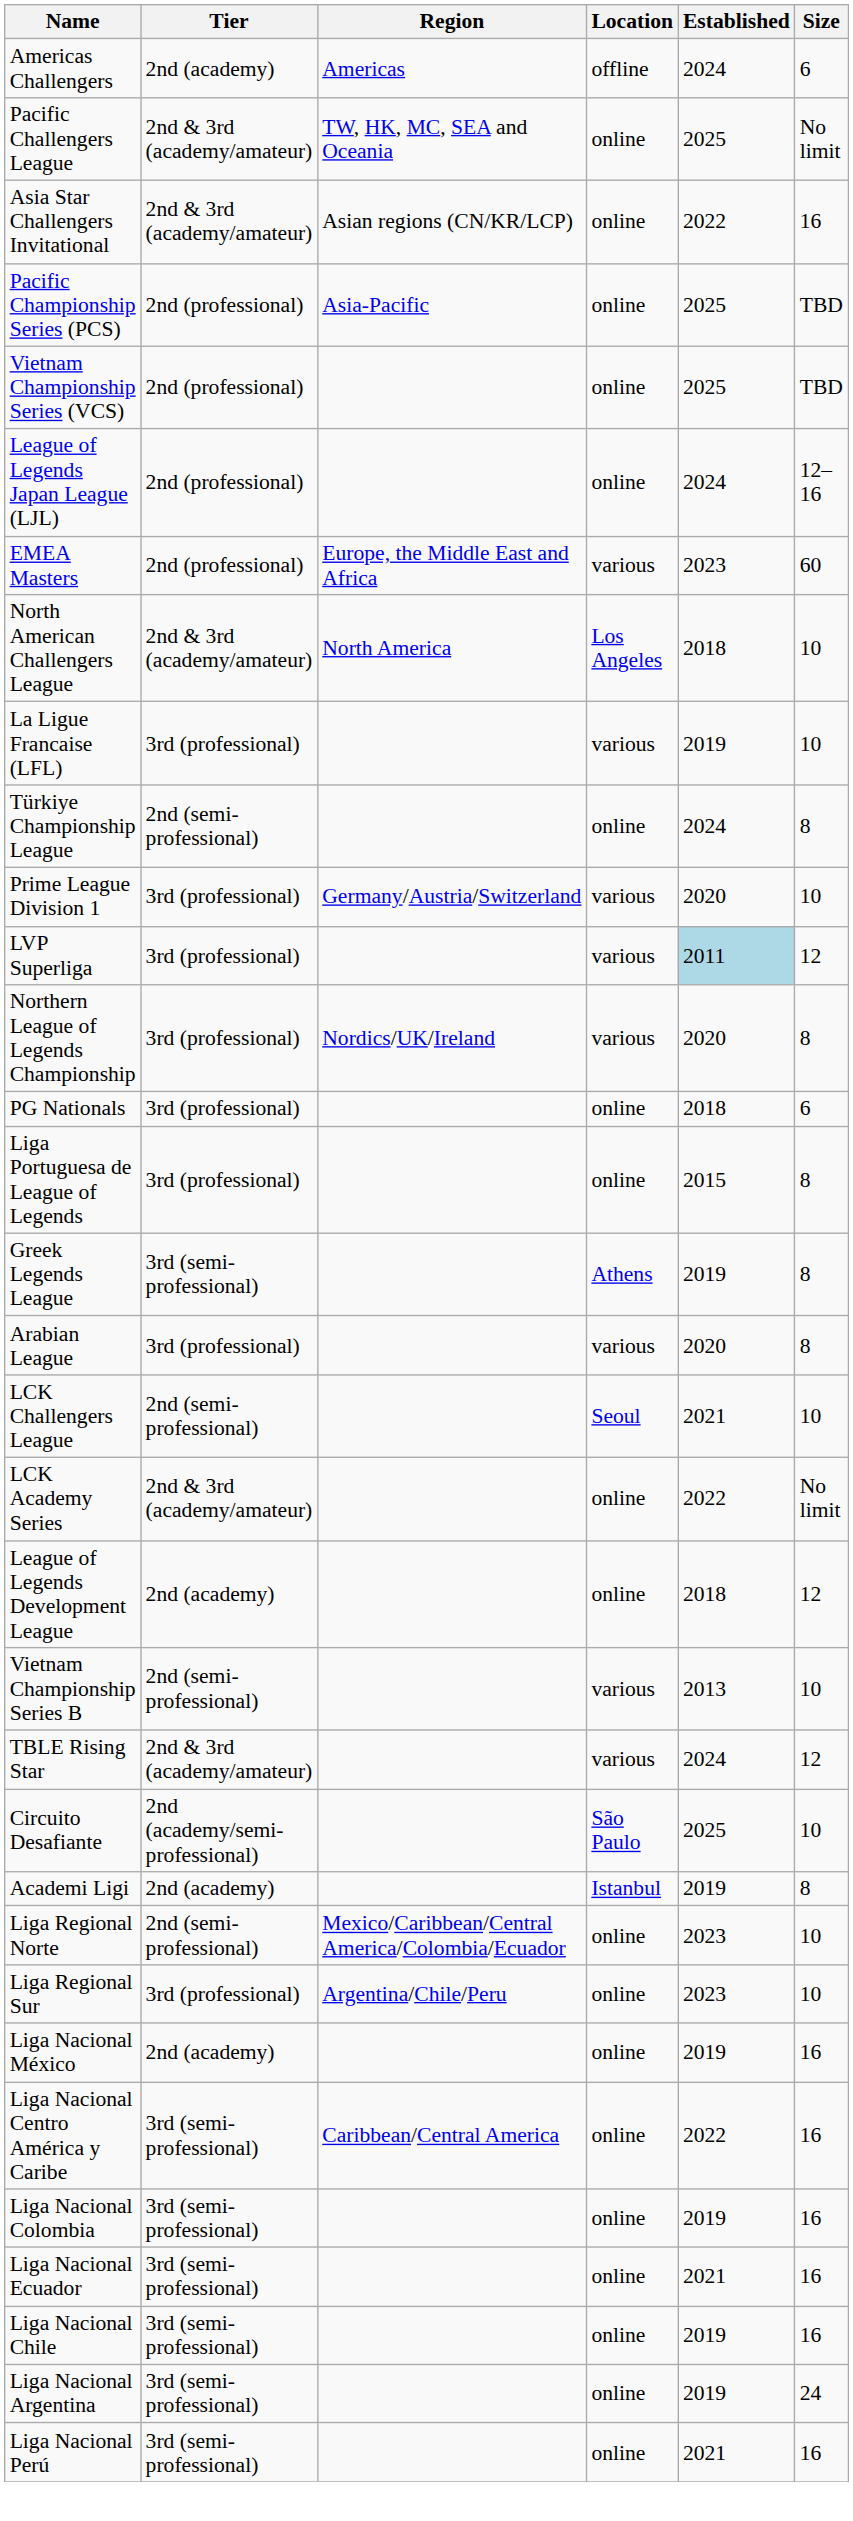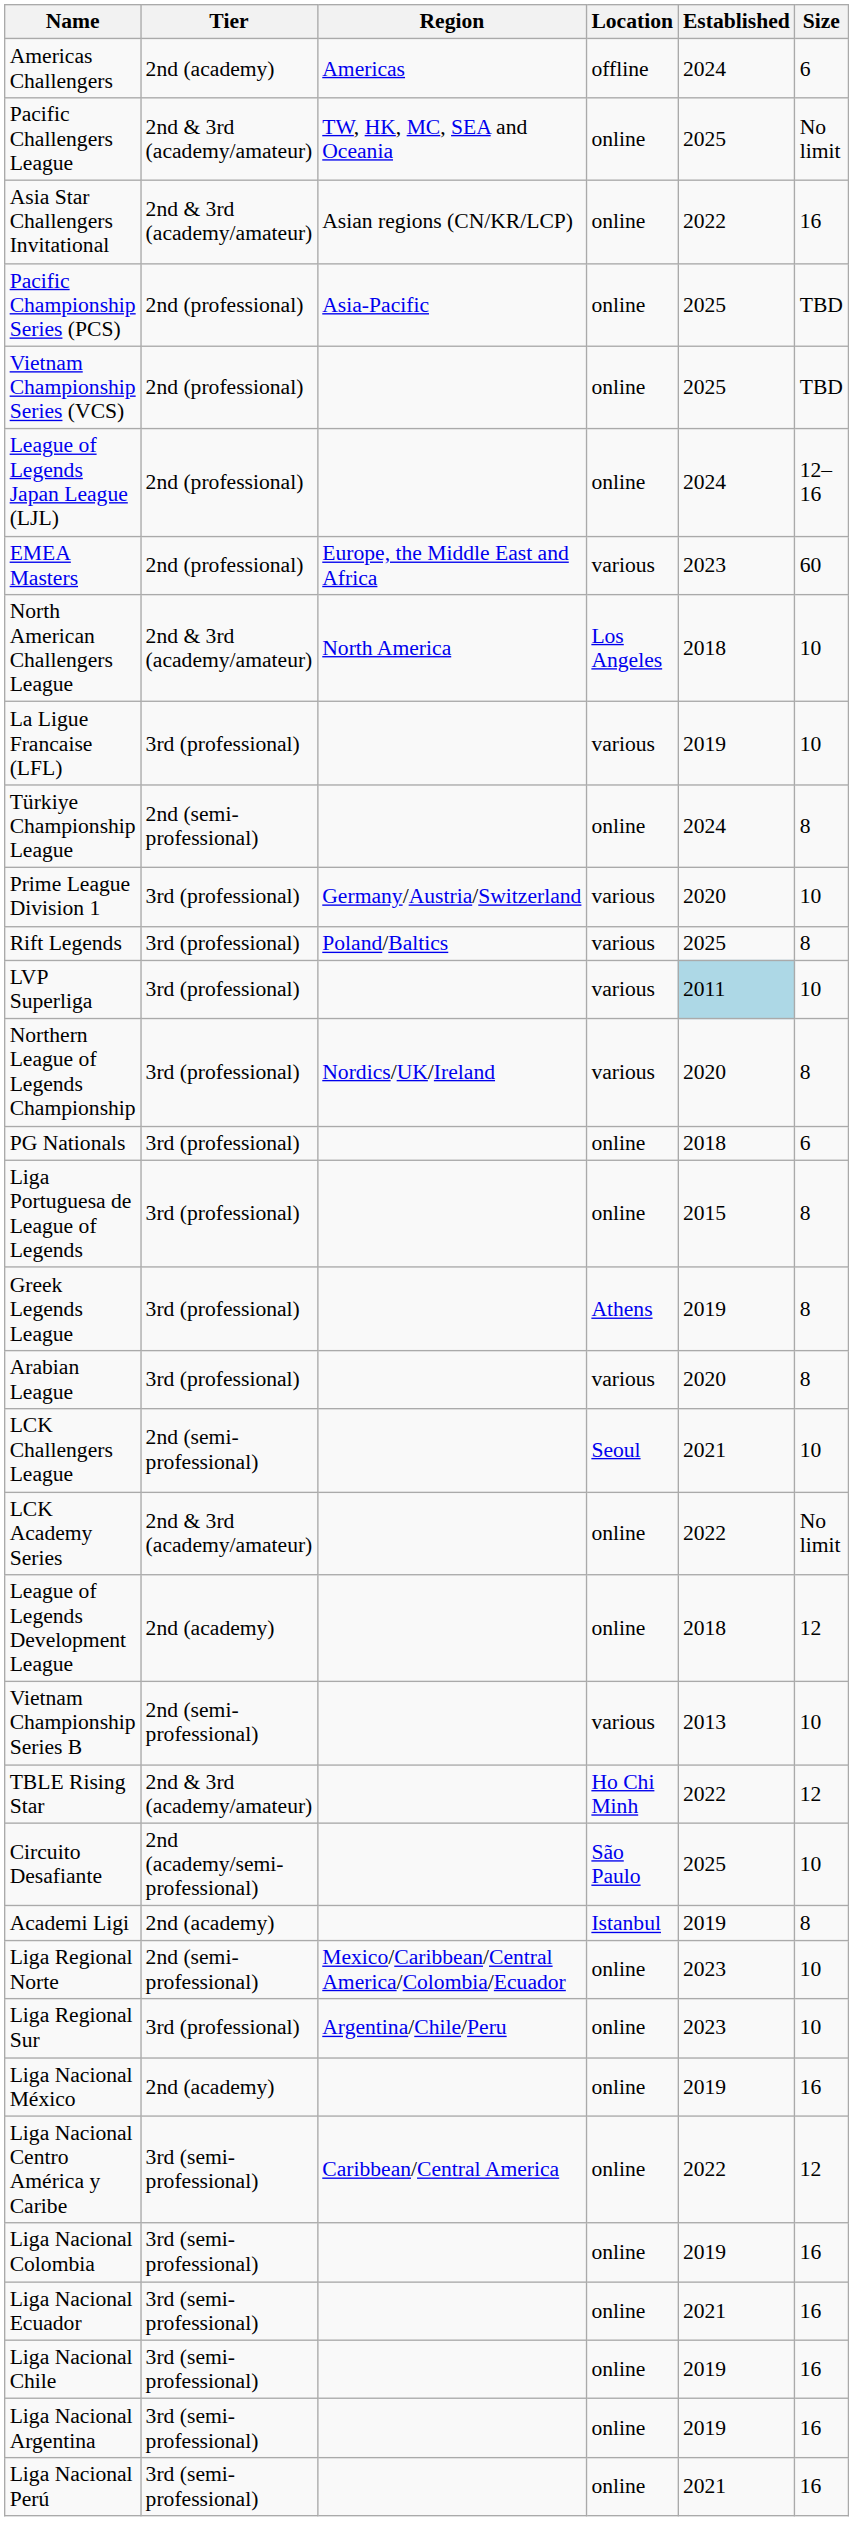 <table class="wikitable plainrowheaders sortable">
 <tr>
 <th>Name</th>
 <th>Tier</th>
 <th>Region</th>
 <th>Location</th>
 <th>Established</th>
 <th>Size</th>
 </tr>
 <tr>
 <td>Americas Challengers</td>
 <td>2nd (academy)</td>
 <td><a href='#'>Americas</a></td>
 <td>offline</td>
 <td>2024</td>
 <td>6</td>
 </tr>
 <tr>
 <td>Pacific Challengers League</td>
 <td>2nd & 3rd (academy/amateur)</td>
 <td><a href='#'>TW</a>, <a href='#'>HK</a>, <a href='#'>MC</a>, <a href='#'>SEA</a> and <a href='#'>Oceania</a></td>
 <td>online</td>
 <td>2025</td>
 <td>No limit</td>
 </tr>
 <tr>
 <td>Asia Star Challengers Invitational</td>
 <td>2nd & 3rd (academy/amateur)</td>
 <td>Asian regions (CN/KR/LCP)</td>
 <td>online</td>
 <td>2022</td>
 <td>16</td>
 </tr>
 <tr>
 <td><a href='#'>Pacific Championship Series</a> (PCS)</td>
 <td>2nd (professional)</td>
 <td><a href='#'>Asia-Pacific</a></td>
 <td>online</td>
 <td>2025</td>
 <td>TBD</td>
 </tr>
 <tr>
 <td><a href='#'>Vietnam Championship Series</a> (VCS)</td>
 <td>2nd (professional)</td>
 <td></td>
 <td>online</td>
 <td>2025</td>
 <td>TBD</td>
 </tr>
 <tr>
 <td><a href='#'>League of Legends Japan League</a> (LJL)</td>
 <td>2nd (professional)</td>
 <td></td>
 <td>online</td>
 <td>2024</td>
 <td>12–16</td>
 </tr>
 <tr>
 <td><a href='#'>EMEA Masters</a></td>
 <td>2nd (professional)</td>
 <td> <a href='#'>Europe, the Middle East and Africa</a></td>
 <td>various</td>
 <td>2023</td>
 <td>60</td>
 </tr>
 <tr>
 <td scope="row">North American Challengers League</td>
 <td>2nd & 3rd (academy/amateur)</td>
 <td> <a href='#'>North America</a></td>
 <td><a href='#'>Los Angeles</a></td>
 <td>2018</td>
 <td>10</td>
 </tr>
 <tr>
 <td scope="row">La Ligue Francaise (LFL)</td>
 <td>3rd (professional)</td>
 <td></td>
 <td>various</td>
 <td>2019</td>
 <td>10</td>
 </tr>
 <tr>
 <td>Türkiye Championship League</td>
 <td>2nd (semi-professional)</td>
 <td></td>
 <td>online</td>
 <td>2024</td>
 <td>8</td>
 </tr>
 <tr>
 <td scope="row">Prime League Division 1</td>
 <td>3rd (professional)</td>
 <td> <a href='#'>Germany</a>/<a href='#'>Austria</a>/<a href='#'>Switzerland</a></td>
 <td>various</td>
 <td>2020</td>
 <td>10</td>
 </tr>
 <tr>
+<td scope="row">Rift Legends</td>
+<td>3rd (professional)</td>
+<td> <a href='#'>Poland</a>/<a href='#'>Baltics</a></td>
+<td>various</td>
+<td>2025</td>
+<td>8</td>
+</tr>
+<tr>
 <td scope="row">LVP Superliga</td>
 <td>3rd (professional)</td>
 <td></td>
 <td>various</td>
 <td style="background: lightblue;">2011</td>
-<td>12</td>
+<td>10</td>
 </tr>
 <tr>
 <td scope="row">Northern League of Legends Championship</td>
 <td>3rd (professional)</td>
 <td> <a href='#'>Nordics</a>/<a href='#'>UK</a>/<a href='#'>Ireland</a></td>
 <td>various</td>
 <td>2020</td>
 <td>8</td>
 </tr>
 <tr>
 <td>PG Nationals</td>
 <td>3rd (professional)</td>
 <td></td>
 <td>online</td>
 <td>2018</td>
 <td>6</td>
 </tr>
 <tr>
 <td>Liga Portuguesa de League of Legends</td>
 <td>3rd (professional)</td>
 <td></td>
 <td>online</td>
 <td>2015</td>
 <td>8</td>
 </tr>
 <tr>
 <td scope="row">Greek Legends League</td>
-<td>3rd (semi-professional)</td>
+<td>3rd (professional)</td>
 <td></td>
 <td><a href='#'>Athens</a></td>
 <td>2019</td>
 <td>8</td>
 </tr>
 <tr>
 <td scope="row">Arabian League</td>
 <td>3rd (professional)</td>
 <td></td>
 <td>various</td>
 <td>2020</td>
 <td>8</td>
 </tr>
 <tr>
 <td scope="row">LCK Challengers League</td>
 <td>2nd (semi-professional)</td>
 <td></td>
 <td><a href='#'>Seoul</a></td>
 <td>2021</td>
 <td>10</td>
 </tr>
 <tr>
 <td>LCK Academy Series</td>
 <td>2nd & 3rd (academy/amateur)</td>
 <td></td>
 <td>online</td>
 <td>2022</td>
 <td>No limit</td>
 </tr>
 <tr>
 <td scope="row">League of Legends Development League</td>
 <td>2nd (academy)</td>
 <td></td>
 <td>online</td>
 <td>2018</td>
 <td>12</td>
 </tr>
 <tr>
 <td scope="row">Vietnam Championship Series B</td>
 <td>2nd (semi-professional)</td>
 <td></td>
 <td>various</td>
 <td>2013</td>
 <td>10</td>
 </tr>
 <tr>
 <td>TBLE Rising Star</td>
 <td>2nd & 3rd (academy/amateur)</td>
 <td></td>
-<td>various</td>
-<td>2024</td>
+<td><a href='#'>Ho Chi Minh</a></td>
+<td>2022</td>
 <td>12</td>
 </tr>
 <tr>
 <td>Circuito Desafiante</td>
 <td>2nd (academy/semi-professional)</td>
 <td></td>
 <td><a href='#'>São Paulo</a></td>
 <td>2025</td>
 <td>10</td>
 </tr>
 <tr>
 <td>Academi Ligi</td>
 <td>2nd (academy)</td>
 <td></td>
 <td><a href='#'>Istanbul</a></td>
 <td>2019</td>
 <td>8</td>
 </tr>
 <tr>
 <td>Liga Regional Norte</td>
 <td>2nd (semi-professional)</td>
 <td> <a href='#'>Mexico</a>/<a href='#'>Caribbean</a>/<a href='#'>Central America</a>/<a href='#'>Colombia</a>/<a href='#'>Ecuador</a></td>
 <td>online</td>
 <td>2023</td>
 <td>10</td>
 </tr>
 <tr>
 <td>Liga Regional Sur</td>
 <td>3rd (professional)</td>
 <td> <a href='#'>Argentina</a>/<a href='#'>Chile</a>/<a href='#'>Peru</a></td>
 <td>online</td>
 <td>2023</td>
 <td>10</td>
 </tr>
 <tr>
 <td>Liga Nacional México</td>
 <td>2nd (academy)</td>
 <td></td>
 <td>online</td>
 <td>2019</td>
 <td>16</td>
 </tr>
 <tr>
 <td>Liga Nacional Centro América y Caribe</td>
 <td>3rd (semi-professional)</td>
 <td> <a href='#'>Caribbean</a>/<a href='#'>Central America</a></td>
 <td>online</td>
 <td>2022</td>
-<td>16</td>
+<td>12</td>
 </tr>
 <tr>
 <td>Liga Nacional Colombia</td>
 <td>3rd (semi-professional)</td>
 <td></td>
 <td>online</td>
 <td>2019</td>
 <td>16</td>
 </tr>
 <tr>
 <td>Liga Nacional Ecuador</td>
 <td>3rd (semi-professional)</td>
 <td></td>
 <td>online</td>
 <td>2021</td>
 <td>16</td>
 </tr>
 <tr>
 <td>Liga Nacional Chile</td>
 <td>3rd (semi-professional)</td>
 <td></td>
 <td>online</td>
 <td>2019</td>
 <td>16</td>
 </tr>
 <tr>
 <td>Liga Nacional Argentina</td>
 <td>3rd (semi-professional)</td>
 <td></td>
 <td>online</td>
 <td>2019</td>
-<td>24</td>
+<td>16</td>
 </tr>
 <tr>
 <td>Liga Nacional Perú</td>
 <td>3rd (semi-professional)</td>
 <td></td>
 <td>online</td>
 <td>2021</td>
 <td>16</td>
 </tr>
 </table>
